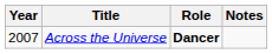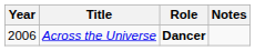 <table class="wikitable">
 <tr>
 <th>Year</th>
 <th>Title</th>
 <th>Role</th>
 <th>Notes</th>
 </tr>
 <tr>
-<td>2007</td>
+<td>2006</td>
 <td><em><a href='#'>Across the Universe</a></em></td>
 <td><strong>Dancer</strong></td>
 <td></td>
 </tr>
 </table>
